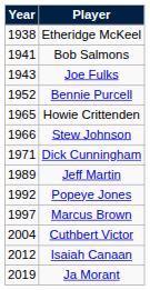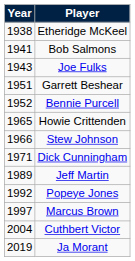 <table class="wikitable">
 <tr style="text-align:center; background:#002144; color:white;">
 <td><strong>Year</strong></td>
 <td><strong>Player</strong></td>
 </tr>
 <tr style="text-align:center;" bgcolor="">
 <td>1938</td>
 <td>Etheridge McKeel</td>
 </tr>
 <tr style="text-align:center;" bgcolor="">
 <td>1941</td>
 <td>Bob Salmons</td>
 </tr>
 <tr style="text-align:center;" bgcolor="">
 <td>1943</td>
 <td><a href='#'>Joe Fulks</a></td>
+</tr>
+<tr style="text-align:center;" bgcolor="">
+<td>1951</td>
+<td>Garrett Beshear</td>
 </tr>
 <tr style="text-align:center;" bgcolor="">
 <td>1952</td>
 <td><a href='#'>Bennie Purcell</a></td>
 </tr>
 <tr style="text-align:center;" bgcolor="">
 <td>1965</td>
 <td>Howie Crittenden</td>
 </tr>
 <tr style="text-align:center;" bgcolor="">
 <td>1966</td>
 <td><a href='#'>Stew Johnson</a></td>
 </tr>
 <tr style="text-align:center;" bgcolor="">
 <td>1971</td>
 <td><a href='#'>Dick Cunningham</a></td>
 </tr>
 <tr style="text-align:center;" bgcolor="">
 <td>1989</td>
 <td><a href='#'>Jeff Martin</a></td>
 </tr>
 <tr style="text-align:center;" bgcolor="">
 <td>1992</td>
 <td><a href='#'>Popeye Jones</a></td>
 </tr>
 <tr style="text-align:center;" bgcolor="">
 <td>1997</td>
 <td><a href='#'>Marcus Brown</a></td>
 </tr>
 <tr style="text-align:center;" bgcolor="">
 <td>2004</td>
 <td><a href='#'>Cuthbert Victor</a></td>
 </tr>
 <tr style="text-align:center;" bgcolor="">
-<td>2012</td>
-<td><a href='#'>Isaiah Canaan</a></td>
-</tr>
-<tr style="text-align:center;" bgcolor="">
 <td>2019</td>
 <td><a href='#'>Ja Morant</a></td>
 </tr>
 </table>
